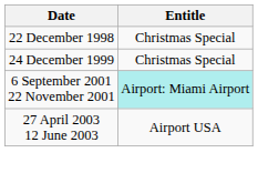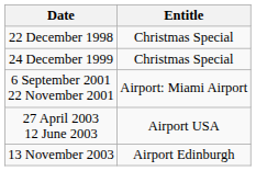 <table class="wikitable" style="text-align:center;">
 <tr>
 <th>Date</th>
 <th>Entitle</th>
 </tr>
 <tr>
 <td>22 December 1998</td>
 <td>Christmas Special</td>
 </tr>
 <tr>
 <td>24 December 1999</td>
 <td>Christmas Special</td>
 </tr>
 <tr>
 <td>6 September 2001<br>22 November 2001</td>
-<td style="background: paleturquoise;">Airport: Miami Airport</td>
+<td>Airport: Miami Airport</td>
 </tr>
 <tr>
 <td>27 April 2003<br>12 June 2003</td>
 <td>Airport USA</td>
 </tr>
+<tr>
+<td>13 November 2003</td>
+<td>Airport Edinburgh</td>
+</tr>
 </table>
